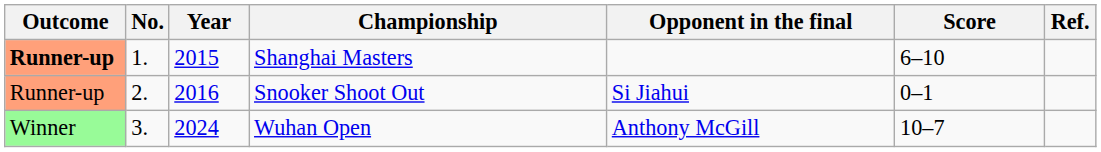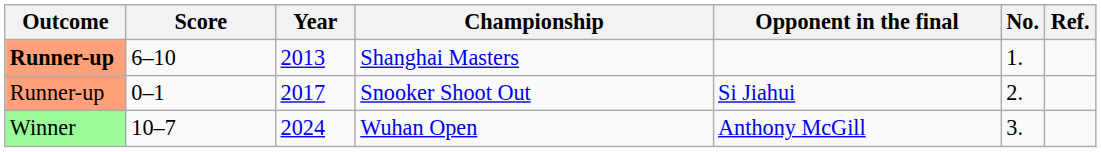 <table class="sortable wikitable">
 <tr>
 <th width="80">Outcome</th>
-<th width="20">No.</th>
+<th width="100">Score</th>
 <th width="50">Year</th>
 <th width="250">Championship</th>
 <th width="200">Opponent in the final</th>
-<th width="100">Score</th>
+<th width="20">No.</th>
 <th width="30">Ref.</th>
 </tr>
 <tr>
 <td style="background:#ffa07a;"><strong>Runner-up</strong></td>
-<td>1.</td>
-<td><a href='#'>2015</a></td>
+<td>6–10</td>
+<td><a href='#'>2013</a></td>
 <td><a href='#'>Shanghai Masters</a></td>
 <td> </td>
-<td>6–10</td>
+<td>1.</td>
 <td></td>
 </tr>
 <tr>
 <td style="background:#ffa07a;">Runner-up</td>
-<td>2.</td>
-<td><a href='#'>2016</a></td>
+<td>0–1</td>
+<td><a href='#'>2017</a></td>
 <td><a href='#'>Snooker Shoot Out</a></td>
 <td> <a href='#'>Si Jiahui</a></td>
-<td>0–1</td>
+<td>2.</td>
 <td></td>
 </tr>
 <tr>
 <td style="background:#98FB98">Winner</td>
-<td>3.</td>
+<td>10–7</td>
 <td><a href='#'>2024</a></td>
 <td><a href='#'>Wuhan Open</a></td>
 <td> <a href='#'>Anthony McGill</a></td>
-<td>10–7</td>
+<td>3.</td>
 <td></td>
 </tr>
 </table>
